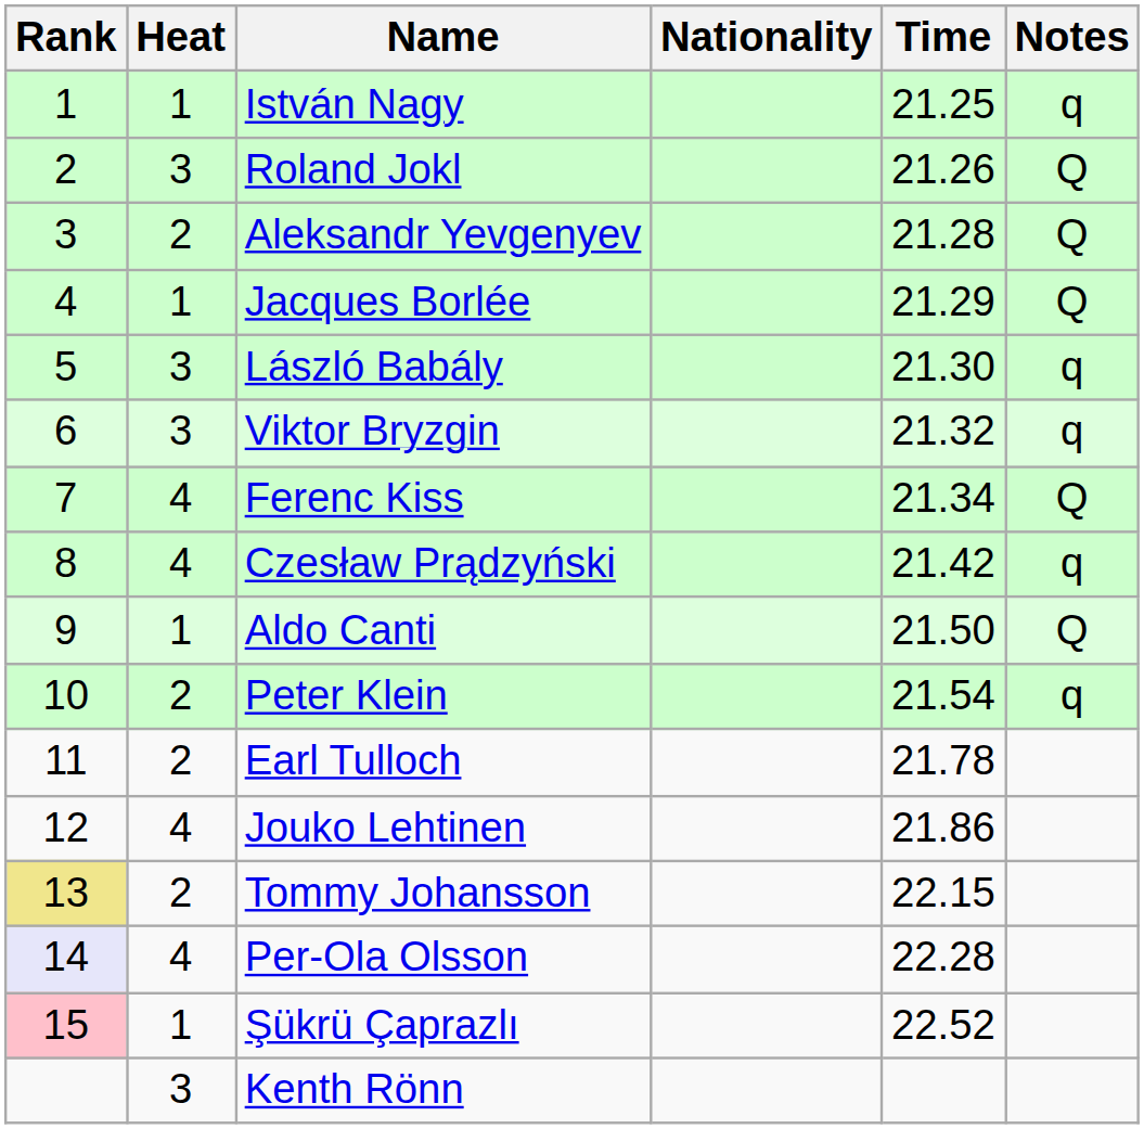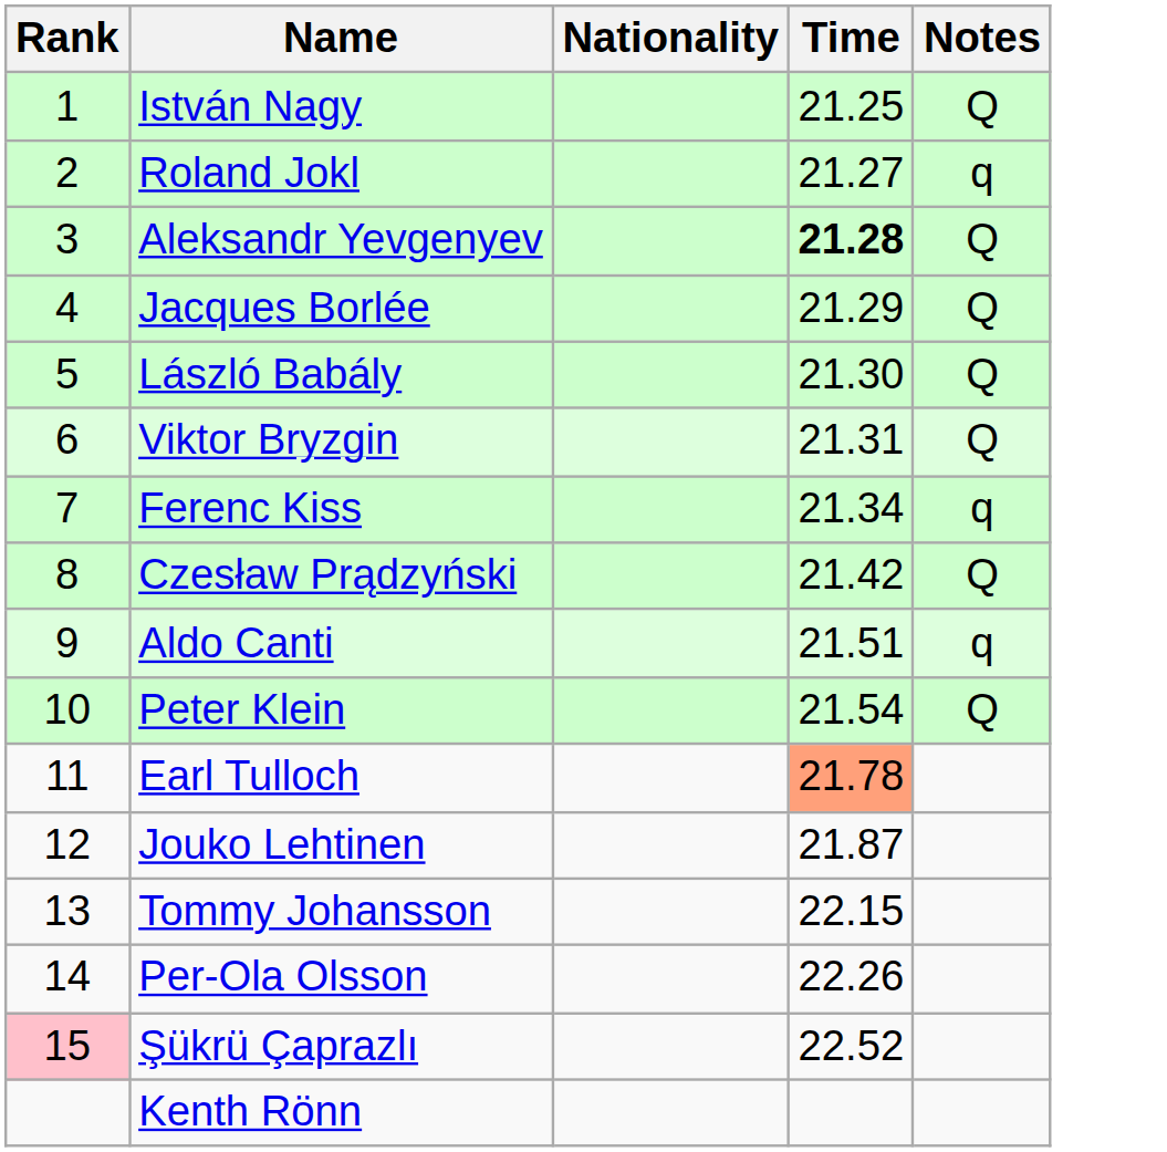 <table class="wikitable sortable" style="text-align:center">
 <tr>
 <th>Rank</th>
-<th>Heat</th>
 <th>Name</th>
 <th>Nationality</th>
 <th>Time</th>
 <th>Notes</th>
 </tr>
 <tr bgcolor=ccffcc>
 <td>1</td>
-<td>1</td>
 <td align="left"><a href='#'>István Nagy</a></td>
 <td align=left></td>
 <td>21.25</td>
+<td>Q</td>
+</tr>
+<tr bgcolor=ccffcc>
+<td>2</td>
+<td align="left"><a href='#'>Roland Jokl</a></td>
+<td align=left></td>
+<td>21.27</td>
 <td>q</td>
 </tr>
 <tr bgcolor=ccffcc>
-<td>2</td>
 <td>3</td>
-<td align="left"><a href='#'>Roland Jokl</a></td>
-<td align=left></td>
-<td>21.26</td>
-<td>Q</td>
-</tr>
-<tr bgcolor=ccffcc>
-<td>3</td>
-<td>2</td>
 <td align="left"><a href='#'>Aleksandr Yevgenyev</a></td>
 <td align=left></td>
-<td>21.28</td>
+<td><strong>21.28</strong></td>
 <td>Q</td>
 </tr>
 <tr bgcolor=ccffcc>
 <td>4</td>
-<td>1</td>
 <td align="left"><a href='#'>Jacques Borlée</a></td>
 <td align=left></td>
 <td>21.29</td>
 <td>Q</td>
 </tr>
 <tr bgcolor=ccffcc>
 <td>5</td>
-<td>3</td>
 <td align="left"><a href='#'>László Babály</a></td>
 <td align=left></td>
 <td>21.30</td>
-<td>q</td>
+<td>Q</td>
 </tr>
 <tr bgcolor=ddffdd>
 <td>6</td>
-<td>3</td>
 <td align="left"><a href='#'>Viktor Bryzgin</a></td>
 <td align=left></td>
-<td>21.32</td>
+<td>21.31</td>
+<td>Q</td>
+</tr>
+<tr bgcolor=ccffcc>
+<td>7</td>
+<td align="left"><a href='#'>Ferenc Kiss</a></td>
+<td align=left></td>
+<td>21.34</td>
 <td>q</td>
 </tr>
 <tr bgcolor=ccffcc>
-<td>7</td>
-<td>4</td>
-<td align="left"><a href='#'>Ferenc Kiss</a></td>
-<td align=left></td>
-<td>21.34</td>
-<td>Q</td>
-</tr>
-<tr bgcolor=ccffcc>
 <td>8</td>
-<td>4</td>
 <td align="left"><a href='#'>Czesław Prądzyński</a></td>
 <td align=left></td>
 <td>21.42</td>
-<td>q</td>
+<td>Q</td>
 </tr>
 <tr bgcolor=ddffdd>
 <td>9</td>
-<td>1</td>
 <td align="left"><a href='#'>Aldo Canti</a></td>
 <td align=left></td>
-<td>21.50</td>
-<td>Q</td>
+<td>21.51</td>
+<td>q</td>
 </tr>
 <tr bgcolor=ccffcc>
 <td>10</td>
-<td>2</td>
 <td align="left"><a href='#'>Peter Klein</a></td>
 <td align=left></td>
 <td>21.54</td>
-<td>q</td>
+<td>Q</td>
 </tr>
 <tr>
 <td>11</td>
-<td>2</td>
 <td align="left"><a href='#'>Earl Tulloch</a></td>
 <td align=left></td>
-<td>21.78</td>
+<td style="background: lightsalmon;">21.78</td>
 <td></td>
 </tr>
 <tr>
 <td>12</td>
-<td>4</td>
 <td align="left"><a href='#'>Jouko Lehtinen</a></td>
 <td align=left></td>
-<td>21.86</td>
+<td>21.87</td>
 <td></td>
 </tr>
 <tr>
-<td style="background: khaki;">13</td>
-<td>2</td>
+<td>13</td>
 <td align="left"><a href='#'>Tommy Johansson</a></td>
 <td align=left></td>
 <td>22.15</td>
 <td></td>
 </tr>
 <tr>
-<td style="background: lavender;">14</td>
-<td>4</td>
+<td>14</td>
 <td align="left"><a href='#'>Per-Ola Olsson</a></td>
 <td align=left></td>
-<td>22.28</td>
+<td>22.26</td>
 <td></td>
 </tr>
 <tr>
 <td style="background: pink;">15</td>
-<td>1</td>
 <td align="left"><a href='#'>Şükrü Çaprazlı</a></td>
 <td align=left></td>
 <td>22.52</td>
 <td></td>
 </tr>
 <tr>
 <td></td>
-<td>3</td>
 <td align="left"><a href='#'>Kenth Rönn</a></td>
 <td align=left></td>
 <td></td>
 <td></td>
 </tr>
 </table>
